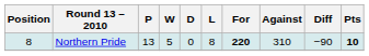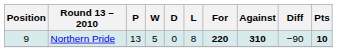 <table class="wikitable" style="text-align:center; font-size:85%;">
 <tr>
 <th width=40 abbr="Position">Position</th>
 <th width=100>Round 13 – 2010</th>
 <th width=20 abbr="Played">P</th>
 <th width=20 abbr="Won">W</th>
 <th width=20 abbr="Drawn">D</th>
 <th width=20 abbr="Lost">L</th>
 <th width=40 abbr="Points for">For</th>
 <th width=40 abbr="Points against">Against</th>
 <th width=40 abbr="Points difference">Diff</th>
 <th width=20 abbr="Points">Pts</th>
 </tr>
 <tr style="background: #d7ebed;">
-<td>8</td>
+<td>9</td>
 <td style="text-align:left;"> <a href='#'>Northern Pride</a></td>
 <td>13</td>
 <td>5</td>
 <td>0</td>
 <td>8</td>
 <td><strong>220</strong></td>
-<td>310</td>
+<td><strong>310</strong></td>
 <td>−90</td>
 <td><strong>10</strong></td>
 </tr>
 <tr>
 </tr>
 </table>
